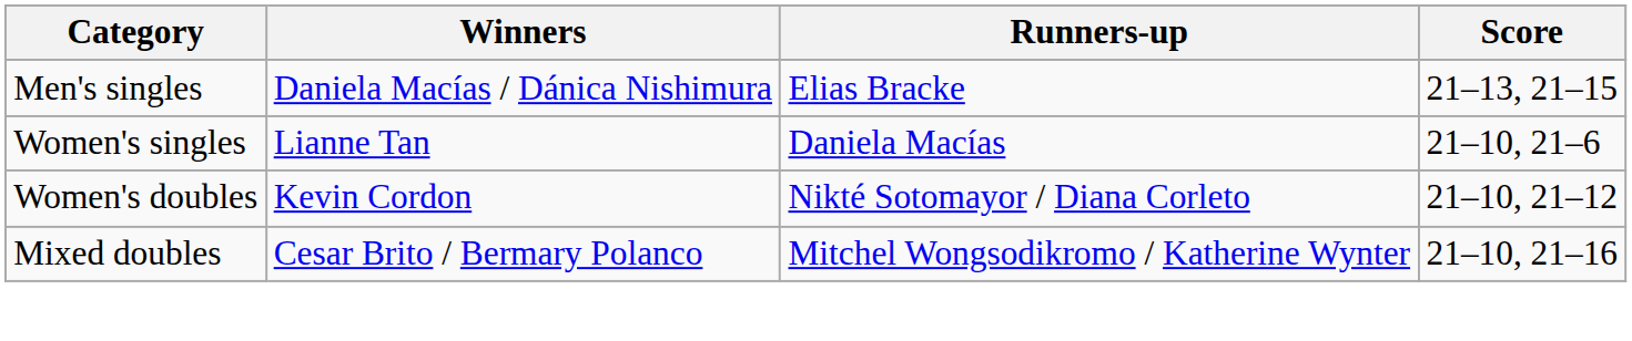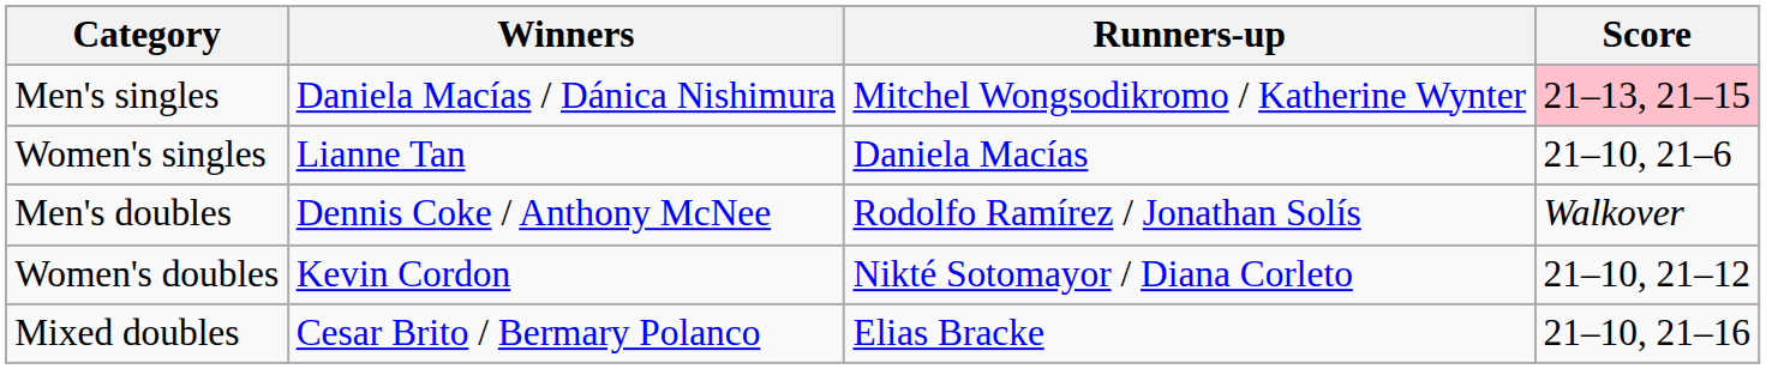 <table class=wikitable style="white-space:nowrap;">
 <tr>
 <th>Category</th>
 <th>Winners</th>
 <th>Runners-up</th>
 <th>Score</th>
 </tr>
 <tr>
 <td>Men's singles</td>
 <td> <a href='#'>Daniela Macías</a> / <a href='#'>Dánica Nishimura</a></td>
-<td> <a href='#'>Elias Bracke</a></td>
-<td>21–13, 21–15</td>
+<td> <a href='#'>Mitchel Wongsodikromo</a> /  <a href='#'>Katherine Wynter</a></td>
+<td style="background: pink;">21–13, 21–15</td>
 </tr>
 <tr>
 <td>Women's singles</td>
 <td> <a href='#'>Lianne Tan</a></td>
 <td> <a href='#'>Daniela Macías</a></td>
 <td>21–10, 21–6</td>
+</tr>
+<tr>
+<td>Men's doubles</td>
+<td> <a href='#'>Dennis Coke</a> / <a href='#'>Anthony McNee</a></td>
+<td> <a href='#'>Rodolfo Ramírez</a> / <a href='#'>Jonathan Solís</a></td>
+<td><em>Walkover</em></td>
 </tr>
 <tr>
 <td>Women's doubles</td>
 <td> <a href='#'>Kevin Cordon</a></td>
 <td> <a href='#'>Nikté Sotomayor</a> / <a href='#'>Diana Corleto</a></td>
 <td>21–10, 21–12</td>
 </tr>
 <tr>
 <td>Mixed doubles</td>
 <td> <a href='#'>Cesar Brito</a> / <a href='#'>Bermary Polanco</a></td>
-<td> <a href='#'>Mitchel Wongsodikromo</a> /  <a href='#'>Katherine Wynter</a></td>
+<td> <a href='#'>Elias Bracke</a></td>
 <td>21–10, 21–16</td>
 </tr>
 </table>
